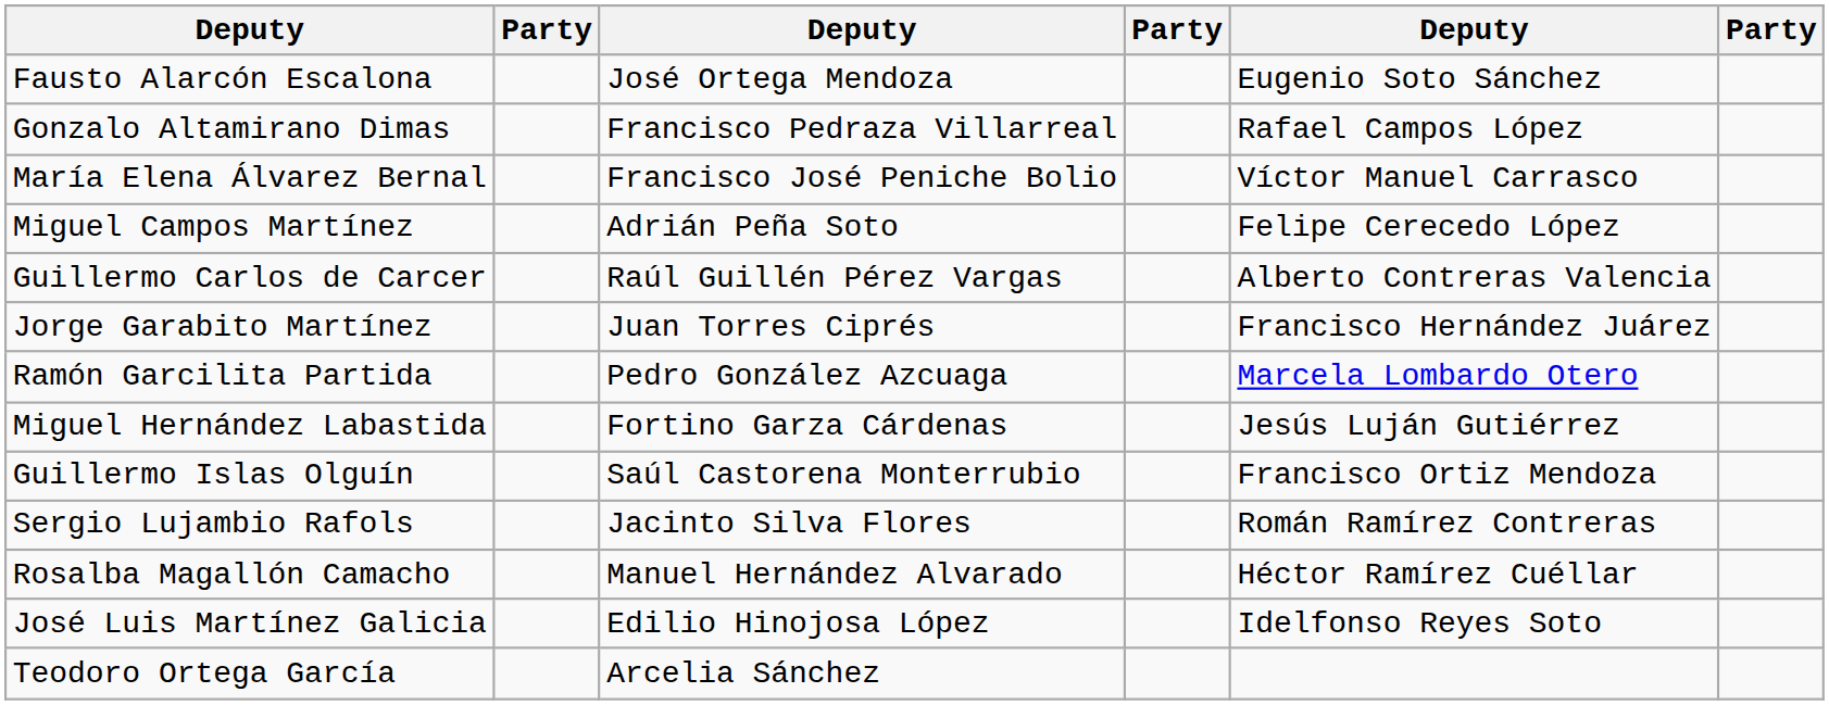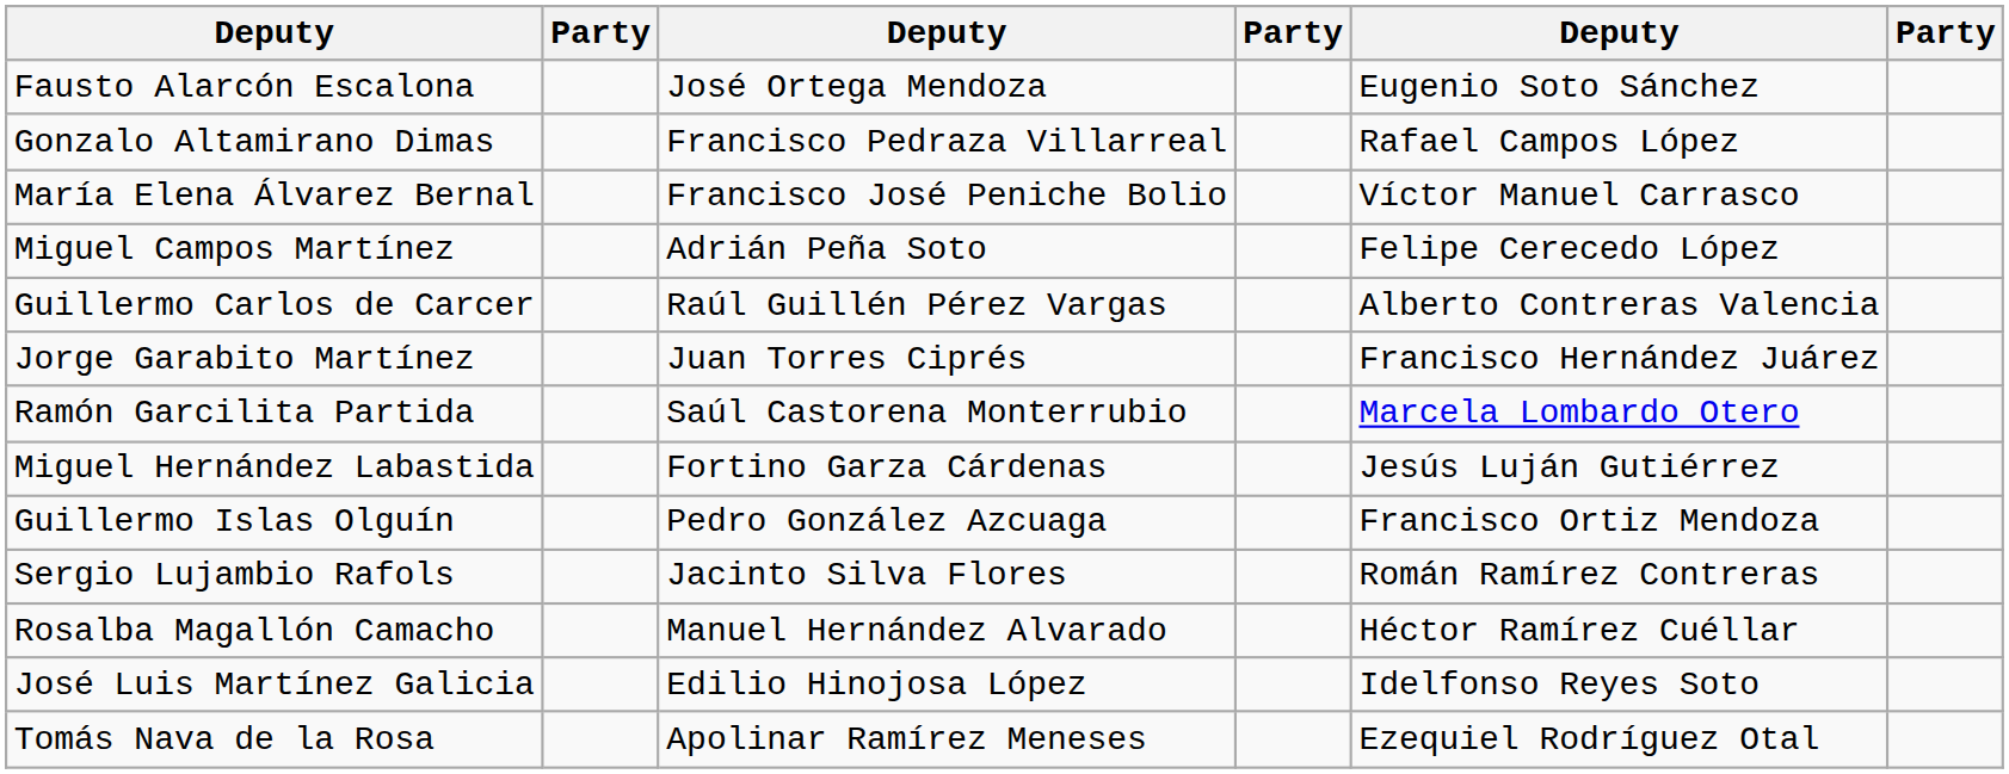 <table class="wikitable">
 <tr style="background:#efefef;">
 <th><strong>Deputy</strong></th>
 <th><strong>Party</strong></th>
 <th><strong>Deputy</strong></th>
 <th><strong>Party</strong></th>
 <th><strong>Deputy</strong></th>
 <th><strong>Party</strong></th>
 </tr>
 <tr>
 <td>Fausto Alarcón Escalona</td>
 <td></td>
 <td>José Ortega Mendoza</td>
 <td></td>
 <td>Eugenio Soto Sánchez</td>
 <td></td>
 </tr>
 <tr>
 <td>Gonzalo Altamirano Dimas</td>
 <td></td>
 <td>Francisco Pedraza Villarreal</td>
 <td></td>
 <td>Rafael Campos López</td>
 <td></td>
 </tr>
 <tr>
 <td>María Elena Álvarez Bernal</td>
 <td></td>
 <td>Francisco José Peniche Bolio</td>
 <td></td>
 <td>Víctor Manuel Carrasco</td>
 <td></td>
 </tr>
 <tr>
 <td>Miguel Campos Martínez</td>
 <td></td>
 <td>Adrián Peña Soto</td>
 <td></td>
 <td>Felipe Cerecedo López</td>
 <td></td>
 </tr>
 <tr>
 <td>Guillermo Carlos de Carcer</td>
 <td></td>
 <td>Raúl Guillén Pérez Vargas</td>
 <td></td>
 <td>Alberto Contreras Valencia</td>
 <td></td>
 </tr>
 <tr>
 <td>Jorge Garabito Martínez</td>
 <td></td>
 <td>Juan Torres Ciprés</td>
 <td></td>
 <td>Francisco Hernández Juárez</td>
 <td></td>
 </tr>
 <tr>
 <td>Ramón Garcilita Partida</td>
 <td></td>
-<td>Pedro González Azcuaga</td>
+<td>Saúl Castorena Monterrubio</td>
 <td></td>
 <td><a href='#'>Marcela Lombardo Otero</a></td>
 <td></td>
 </tr>
 <tr>
 <td>Miguel Hernández Labastida</td>
 <td></td>
 <td>Fortino Garza Cárdenas</td>
 <td></td>
 <td>Jesús Luján Gutiérrez</td>
 <td></td>
 </tr>
 <tr>
 <td>Guillermo Islas Olguín</td>
 <td></td>
-<td>Saúl Castorena Monterrubio</td>
+<td>Pedro González Azcuaga</td>
 <td></td>
 <td>Francisco Ortiz Mendoza</td>
 <td></td>
 </tr>
 <tr>
 <td>Sergio Lujambio Rafols</td>
 <td></td>
 <td>Jacinto Silva Flores</td>
 <td></td>
 <td>Román Ramírez Contreras</td>
 <td></td>
 </tr>
 <tr>
 <td>Rosalba Magallón Camacho</td>
 <td></td>
 <td>Manuel Hernández Alvarado</td>
 <td></td>
 <td>Héctor Ramírez Cuéllar</td>
 <td></td>
 </tr>
 <tr>
 <td>José Luis Martínez Galicia</td>
 <td></td>
 <td>Edilio Hinojosa López</td>
 <td></td>
 <td>Idelfonso Reyes Soto</td>
 <td></td>
 </tr>
 <tr>
-<td>Teodoro Ortega García</td>
+<td>Tomás Nava de la Rosa</td>
 <td></td>
-<td>Arcelia Sánchez</td>
+<td>Apolinar Ramírez Meneses</td>
 <td></td>
-<td></td>
+<td>Ezequiel Rodríguez Otal</td>
 <td></td>
 </tr>
 </table>
